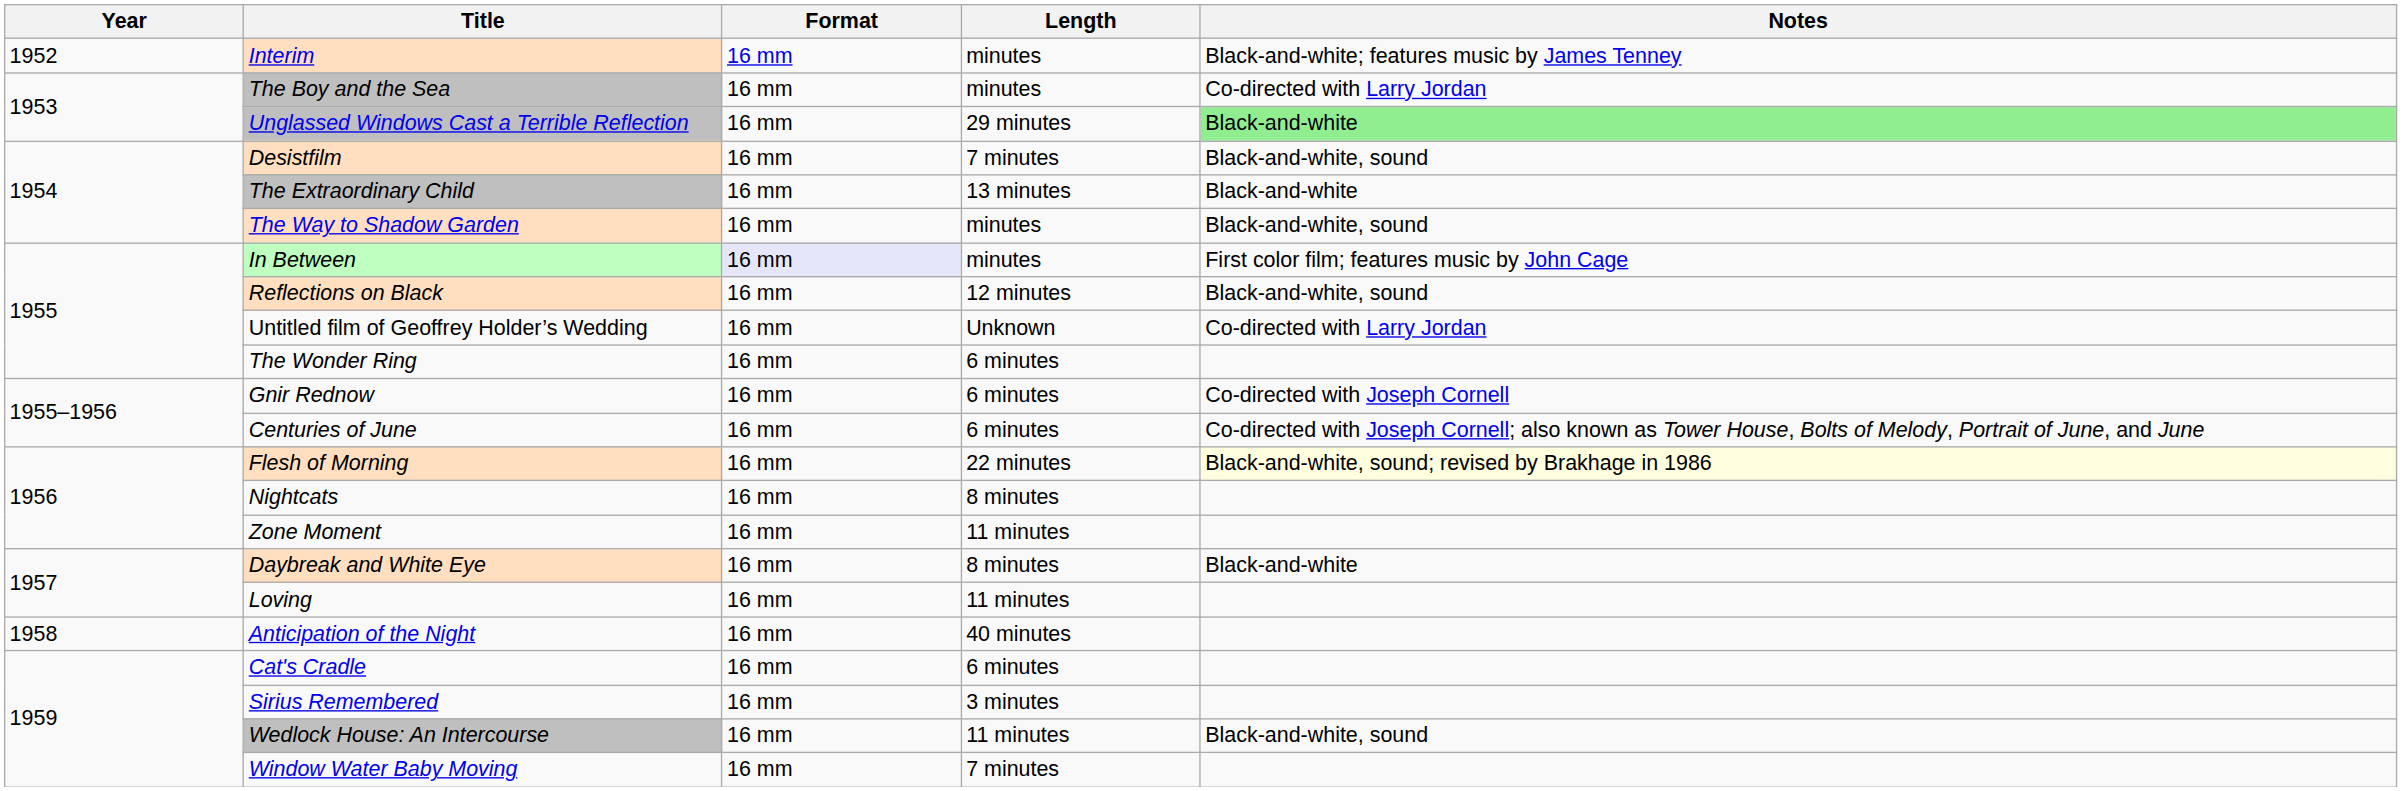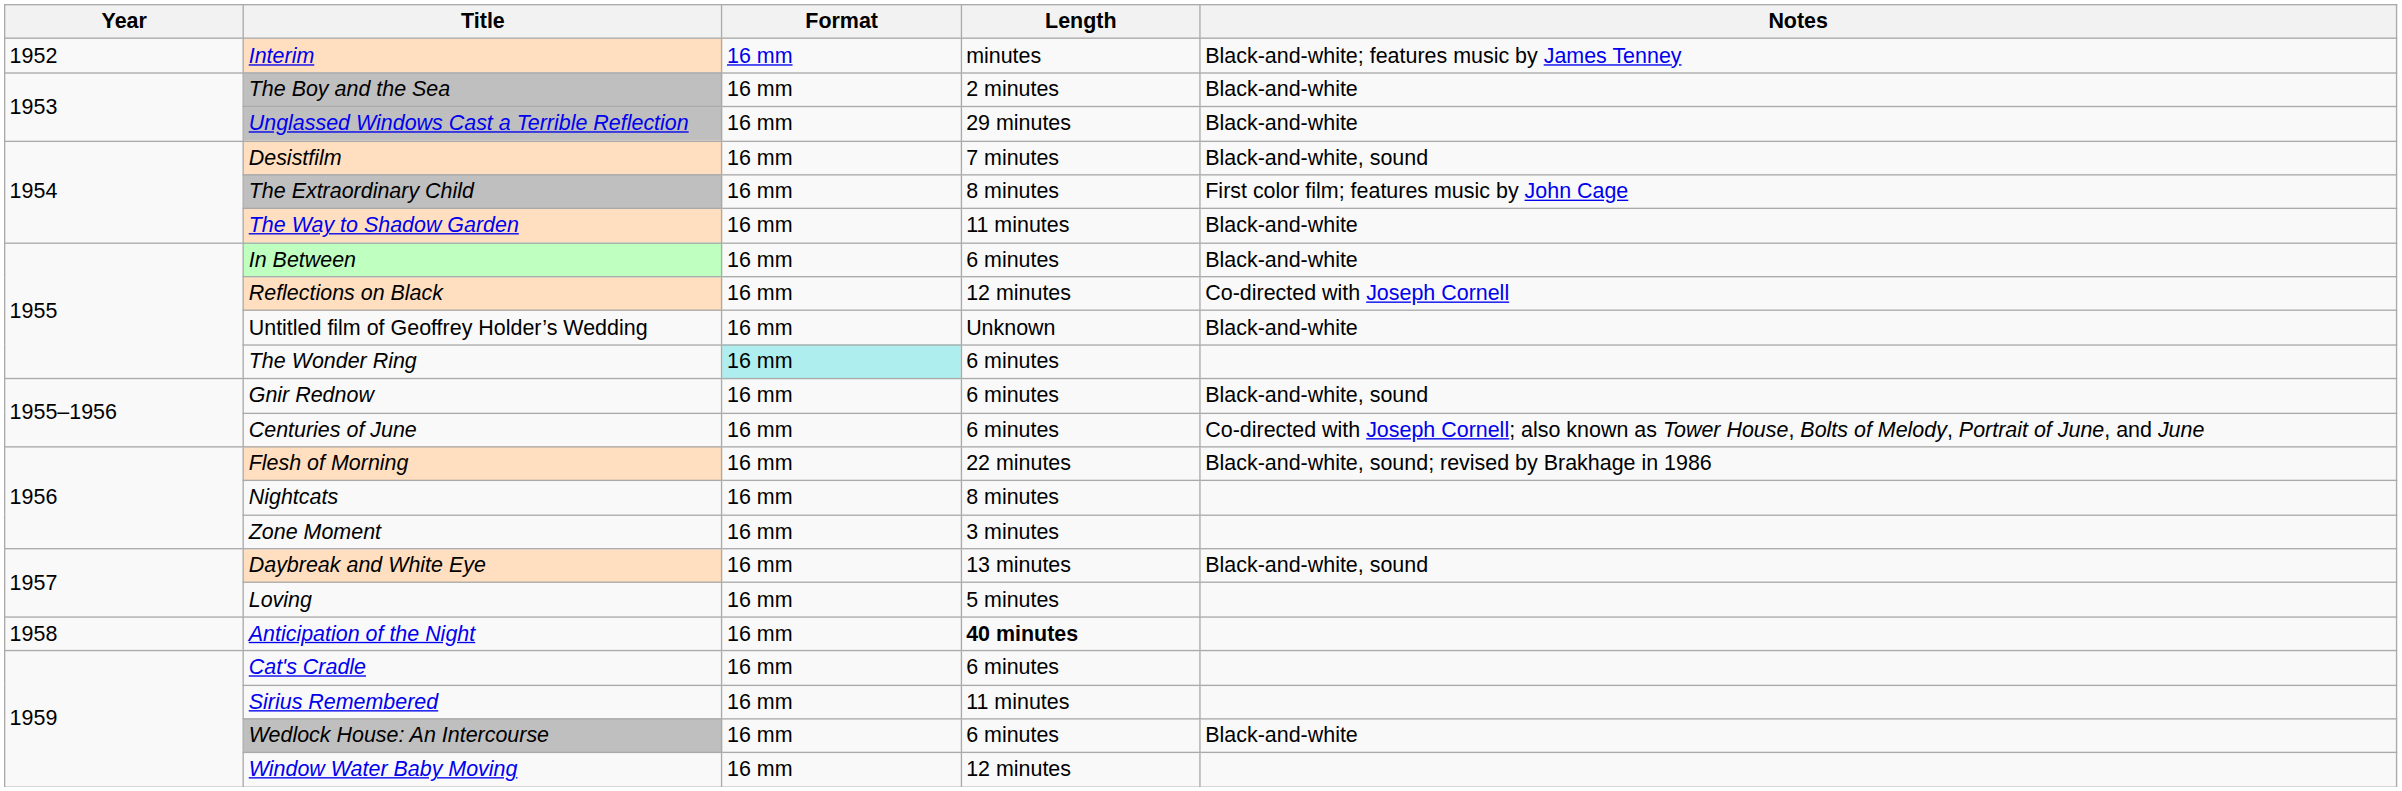 <table class="wikitable plainrowheaders" style="width: 90%">
 <tr>
 <th style="width: 5%;" scope="col">Year</th>
 <th style="width: 10%;" scope="col">Title</th>
 <th style="width: 5%;" scope="col">Format</th>
 <th style="width: 5%;" scope="col">Length</th>
 <th style="width: 25%;" scope="col">Notes</th>
 </tr>
 <tr>
 <td scope="row">1952</td>
 <td scope="row" style="background: #ffdfbf;"><em><a href='#'>Interim</a></em></td>
 <td><a href='#'>16 mm</a></td>
 <td> minutes</td>
 <td>Black-and-white; features music by <a href='#'>James Tenney</a></td>
 </tr>
 <tr>
 <td scope="row" rowspan="2">1953</td>
 <td scope="row" style="background: #bfbfbf;"><em>The Boy and the Sea</em></td>
 <td>16 mm</td>
-<td> minutes</td>
-<td>Co-directed with <a href='#'>Larry Jordan</a></td>
+<td>2 minutes</td>
+<td>Black-and-white</td>
 </tr>
 <tr>
 <td scope="row" style="background: #bfbfbf;"><em><a href='#'>Unglassed Windows Cast a Terrible Reflection</a></em></td>
 <td>16 mm</td>
 <td>29 minutes</td>
-<td style="background: lightgreen;">Black-and-white</td>
+<td>Black-and-white</td>
 </tr>
 <tr>
 <td scope="row" rowspan="3">1954</td>
 <td scope="row" style="background: #ffdfbf;"><em>Desistfilm</em></td>
 <td>16 mm</td>
 <td>7 minutes</td>
 <td>Black-and-white, sound</td>
 </tr>
 <tr>
 <td scope="row" style="background: #bfbfbf;"><em>The Extraordinary Child</em></td>
 <td>16 mm</td>
-<td>13 minutes</td>
-<td>Black-and-white</td>
+<td>8 minutes</td>
+<td>First color film; features music by <a href='#'>John Cage</a></td>
 </tr>
 <tr>
 <td scope="row" style="background: #ffdfbf;"><em><a href='#'>The Way to Shadow Garden</a></em></td>
 <td>16 mm</td>
-<td> minutes</td>
-<td>Black-and-white, sound</td>
+<td>11 minutes</td>
+<td>Black-and-white</td>
 </tr>
 <tr>
 <td scope="row" rowspan="4">1955</td>
 <td scope="row" style="background: #bfffbf;"><em>In Between</em></td>
-<td style="background: lavender;">16 mm</td>
-<td> minutes</td>
-<td>First color film; features music by <a href='#'>John Cage</a></td>
+<td>16 mm</td>
+<td>6 minutes</td>
+<td>Black-and-white</td>
 </tr>
 <tr>
 <td scope="row" style="background: #ffdfbf;"><em>Reflections on Black</em></td>
 <td>16 mm</td>
 <td>12 minutes</td>
-<td>Black-and-white, sound</td>
+<td>Co-directed with <a href='#'>Joseph Cornell</a></td>
 </tr>
 <tr>
 <td scope="row">Untitled film of Geoffrey Holder’s Wedding</td>
 <td>16 mm</td>
 <td>Unknown</td>
-<td>Co-directed with <a href='#'>Larry Jordan</a></td>
+<td>Black-and-white</td>
 </tr>
 <tr>
 <td scope="row"><em>The Wonder Ring</em></td>
-<td>16 mm</td>
+<td style="background: paleturquoise;">16 mm</td>
 <td>6 minutes</td>
 <td></td>
 </tr>
 <tr>
 <td scope="row" rowspan="2">1955–1956</td>
 <td><em>Gnir Rednow</em></td>
 <td>16 mm</td>
 <td>6 minutes</td>
-<td>Co-directed with <a href='#'>Joseph Cornell</a></td>
+<td>Black-and-white, sound</td>
 </tr>
 <tr>
 <td scope="row"><em>Centuries of June</em></td>
 <td>16 mm</td>
 <td>6 minutes</td>
 <td>Co-directed with <a href='#'>Joseph Cornell</a>; also known as <em>Tower House</em>, <em>Bolts of Melody</em>, <em>Portrait of June</em>, and <em>June</em></td>
 </tr>
 <tr>
 <td scope="row" rowspan="3">1956</td>
 <td scope="row" style="background: #ffdfbf;"><em>Flesh of Morning</em></td>
 <td>16 mm</td>
 <td>22 minutes</td>
-<td style="background: lightyellow;">Black-and-white, sound; revised by Brakhage in 1986</td>
+<td>Black-and-white, sound; revised by Brakhage in 1986</td>
 </tr>
 <tr>
 <td scope="row"><em>Nightcats</em></td>
 <td>16 mm</td>
 <td>8 minutes</td>
 <td></td>
 </tr>
 <tr>
 <td scope="row"><em>Zone Moment</em></td>
 <td>16 mm</td>
-<td>11 minutes</td>
+<td>3 minutes</td>
 <td></td>
 </tr>
 <tr>
 <td scope="row" rowspan="2">1957</td>
 <td scope="row" style="background: #ffdfbf;"><em>Daybreak and White Eye</em></td>
 <td>16 mm</td>
-<td>8 minutes</td>
-<td>Black-and-white</td>
+<td>13 minutes</td>
+<td>Black-and-white, sound</td>
 </tr>
 <tr>
 <td scope="row"><em>Loving</em></td>
 <td>16 mm</td>
-<td>11 minutes</td>
+<td>5 minutes</td>
 <td></td>
 </tr>
 <tr>
 <td scope="row">1958</td>
 <td><em><a href='#'>Anticipation of the Night</a></em></td>
 <td>16 mm</td>
-<td>40 minutes</td>
+<td><strong>40 minutes</strong></td>
 <td></td>
 </tr>
 <tr>
 <td scope="row" rowspan="4">1959</td>
 <td><em><a href='#'>Cat's Cradle</a></em></td>
 <td>16 mm</td>
 <td>6 minutes</td>
 <td></td>
 </tr>
 <tr>
 <td scope="row"><em><a href='#'>Sirius Remembered</a></em></td>
 <td>16 mm</td>
-<td>3 minutes</td>
+<td>11 minutes</td>
 <td></td>
 </tr>
 <tr>
 <td scope="row" style="background: #bfbfbf;"><em>Wedlock House: An Intercourse</em></td>
 <td>16 mm</td>
-<td>11 minutes</td>
-<td>Black-and-white, sound</td>
+<td>6 minutes</td>
+<td>Black-and-white</td>
 </tr>
 <tr>
 <td scope="row"><em><a href='#'>Window Water Baby Moving</a></em></td>
 <td>16 mm</td>
-<td>7 minutes</td>
+<td>12 minutes</td>
 <td></td>
 </tr>
 </table>
